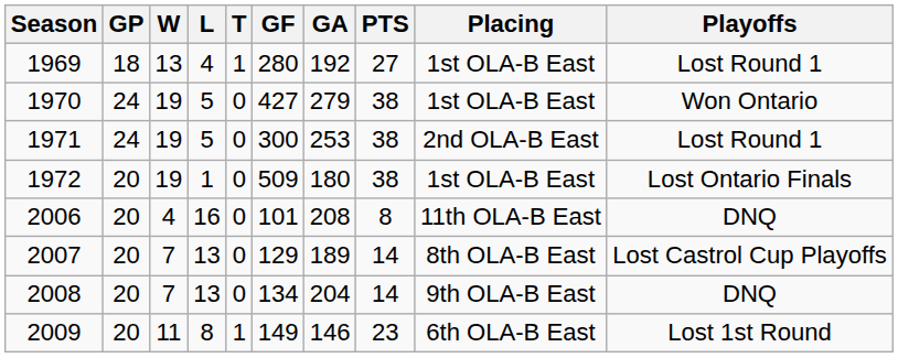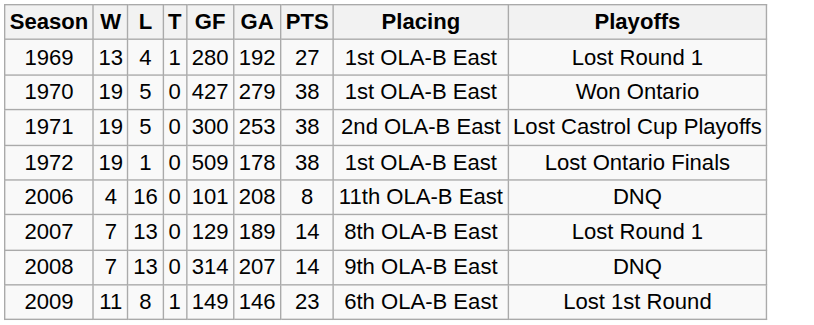 <table class="wikitable">
 <tr>
 <th>Season</th>
-<th>GP</th>
 <th>W</th>
 <th>L</th>
 <th>T</th>
 <th>GF</th>
 <th>GA</th>
 <th>PTS</th>
 <th>Placing</th>
 <th>Playoffs</th>
 </tr>
 <tr align="center">
 <td>1969</td>
-<td>18</td>
 <td>13</td>
 <td>4</td>
 <td>1</td>
 <td>280</td>
 <td>192</td>
 <td>27</td>
 <td>1st OLA-B East</td>
 <td>Lost Round 1</td>
 </tr>
 <tr align="center">
 <td>1970</td>
-<td>24</td>
 <td>19</td>
 <td>5</td>
 <td>0</td>
 <td>427</td>
 <td>279</td>
 <td>38</td>
 <td>1st OLA-B East</td>
 <td>Won Ontario</td>
 </tr>
 <tr align="center">
 <td>1971</td>
-<td>24</td>
 <td>19</td>
 <td>5</td>
 <td>0</td>
 <td>300</td>
 <td>253</td>
 <td>38</td>
 <td>2nd OLA-B East</td>
-<td>Lost Round 1</td>
+<td>Lost Castrol Cup Playoffs</td>
 </tr>
 <tr align="center">
 <td>1972</td>
-<td>20</td>
 <td>19</td>
 <td>1</td>
 <td>0</td>
 <td>509</td>
-<td>180</td>
+<td>178</td>
 <td>38</td>
 <td>1st OLA-B East</td>
 <td>Lost Ontario Finals</td>
 </tr>
 <tr align="center">
 <td>2006</td>
-<td>20</td>
 <td>4</td>
 <td>16</td>
 <td>0</td>
 <td>101</td>
 <td>208</td>
 <td>8</td>
 <td>11th OLA-B East</td>
 <td>DNQ</td>
 </tr>
 <tr align="center">
 <td>2007</td>
-<td>20</td>
 <td>7</td>
 <td>13</td>
 <td>0</td>
 <td>129</td>
 <td>189</td>
 <td>14</td>
 <td>8th OLA-B East</td>
-<td>Lost Castrol Cup Playoffs</td>
+<td>Lost Round 1</td>
 </tr>
 <tr align="center">
 <td>2008</td>
-<td>20</td>
 <td>7</td>
 <td>13</td>
 <td>0</td>
-<td>134</td>
-<td>204</td>
+<td>314</td>
+<td>207</td>
 <td>14</td>
 <td>9th OLA-B East</td>
 <td>DNQ</td>
 </tr>
 <tr align="center">
 <td>2009</td>
-<td>20</td>
 <td>11</td>
 <td>8</td>
 <td>1</td>
 <td>149</td>
 <td>146</td>
 <td>23</td>
 <td>6th OLA-B East</td>
 <td>Lost 1st Round</td>
 </tr>
 </table>
